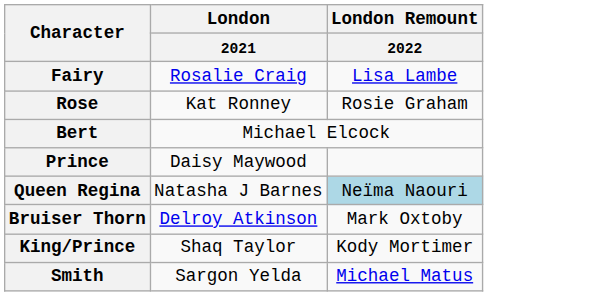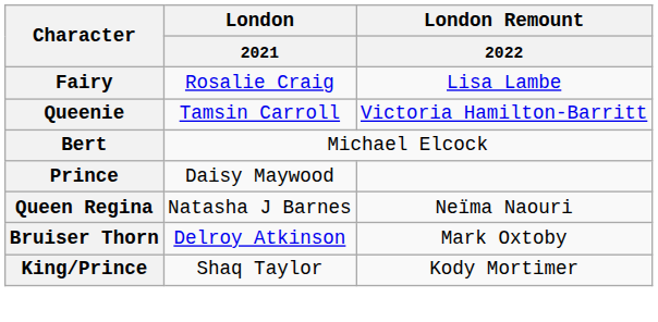 <table class="wikitable">
 <tr>
 <th rowspan="2">Character</th>
 <th>London</th>
 <th>London Remount</th>
 </tr>
 <tr>
 <th><small>2021</small></th>
 <th><small>2022</small></th>
 </tr>
 <tr>
 <th>Fairy</th>
 <td style="text-align: center;"><a href='#'>Rosalie Craig</a></td>
 <td style="text-align: center;"><a href='#'>Lisa Lambe</a></td>
 </tr>
 <tr>
-<th>Rose</th>
-<td style="text-align: center;">Kat Ronney</td>
-<td style="text-align: center;">Rosie Graham</td>
+<th>Queenie</th>
+<td style="text-align: center;"><a href='#'>Tamsin Carroll</a></td>
+<td style="text-align: center;"><a href='#'>Victoria Hamilton-Barritt</a></td>
 </tr>
 <tr>
 <th>Bert</th>
 <td colspan=2 style="text-align: center;">Michael Elcock</td>
 </tr>
 <tr>
 <th>Prince</th>
 <td style="text-align: center;">Daisy Maywood</td>
 <td></td>
 </tr>
 <tr>
 <th>Queen Regina</th>
 <td style="text-align: center;">Natasha J Barnes</td>
-<td style="background: lightblue; text-align: center;">Neïma Naouri</td>
+<td style="text-align: center;">Neïma Naouri</td>
 </tr>
 <tr>
 <th>Bruiser Thorn</th>
 <td style="text-align: center;"><a href='#'>Delroy Atkinson</a></td>
 <td style="text-align: center;">Mark Oxtoby</td>
 </tr>
 <tr>
 <th>King/Prince</th>
 <td style="text-align: center;">Shaq Taylor</td>
 <td style="text-align: center;">Kody Mortimer</td>
 </tr>
-<tr>
-<th>Smith</th>
-<td style="text-align: center;">Sargon Yelda</td>
-<td style="text-align: center;"><a href='#'>Michael Matus</a></td>
-</tr>
 </table>
